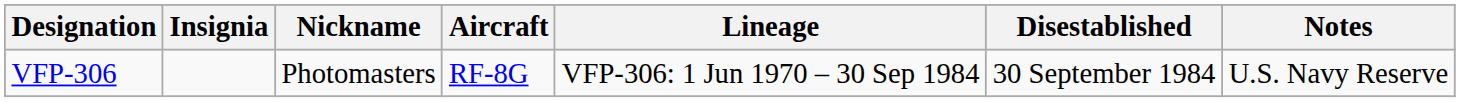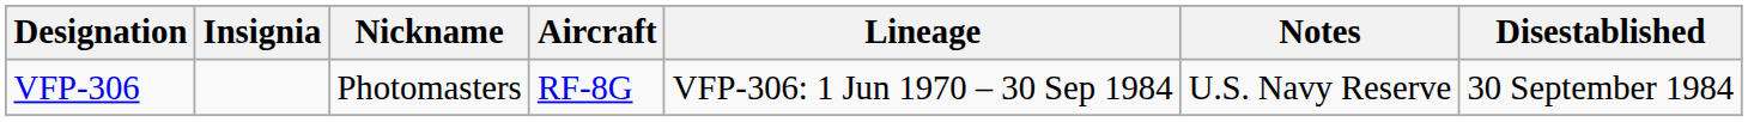 <table class="wikitable">
 <tr>
 <th>Designation</th>
 <th>Insignia</th>
 <th>Nickname</th>
 <th>Aircraft</th>
 <th>Lineage</th>
+<th>Notes</th>
 <th>Disestablished</th>
-<th>Notes</th>
 </tr>
 <tr>
 <td><a href='#'>VFP-306</a></td>
 <td></td>
 <td>Photomasters</td>
 <td><a href='#'>RF-8G</a></td>
 <td style="white-space: nowrap;">VFP-306: 1 Jun 1970 – 30 Sep 1984</td>
+<td>U.S. Navy Reserve</td>
 <td>30 September 1984</td>
-<td>U.S. Navy Reserve</td>
 </tr>
 </table>
